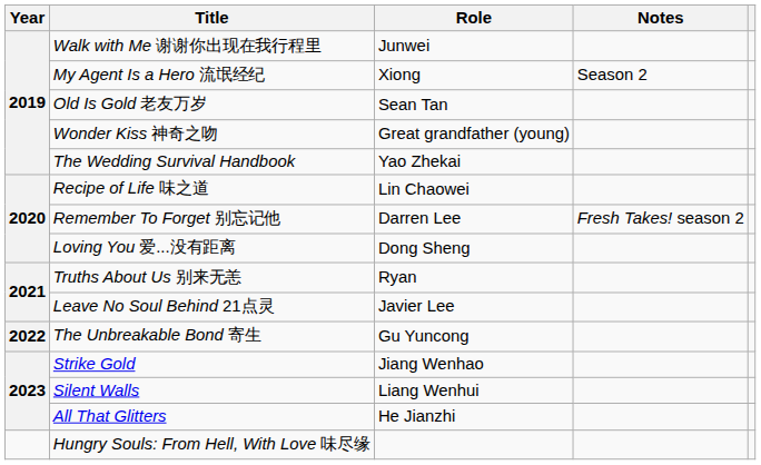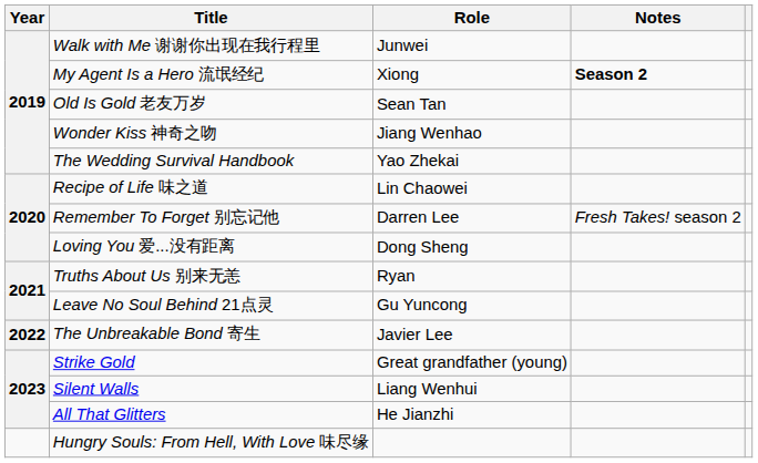 <table class="wikitable sortable plainrowheaders">
 <tr>
 <th scope="col">Year</th>
 <th scope="col">Title</th>
 <th scope="col">Role</th>
 <th scope="col" class="unsortable">Notes</th>
 <th scope="col" class="unsortable"></th>
 </tr>
 <tr>
 <th rowspan="5" scope="row">2019</th>
 <td><em>Walk with Me</em> 谢谢你出现在我行程里</td>
 <td>Junwei</td>
 <td></td>
 <td></td>
 </tr>
 <tr>
 <td><em>My Agent Is a Hero</em> 流氓经纪</td>
 <td>Xiong</td>
-<td>Season 2</td>
+<td><strong>Season 2</strong></td>
 <td></td>
 </tr>
 <tr>
 <td><em>Old Is Gold</em> 老友万岁</td>
 <td>Sean Tan</td>
 <td></td>
 <td></td>
 </tr>
 <tr>
 <td><em>Wonder Kiss</em> 神奇之吻</td>
-<td>Great grandfather (young)</td>
+<td>Jiang Wenhao</td>
 <td></td>
 <td></td>
 </tr>
 <tr>
 <td><em>The Wedding Survival Handbook</em></td>
 <td>Yao Zhekai</td>
 <td></td>
 <td></td>
 </tr>
 <tr>
 <th rowspan="3" scope="row">2020</th>
 <td><em>Recipe of Life</em> 味之道</td>
 <td>Lin Chaowei</td>
 <td></td>
 <td></td>
 </tr>
 <tr>
 <td><em>Remember To Forget</em> 别忘记他</td>
 <td>Darren Lee</td>
 <td><em>Fresh Takes!</em> season 2</td>
 <td></td>
 </tr>
 <tr>
 <td><em>Loving You</em> 爱...没有距离</td>
 <td>Dong Sheng</td>
 <td></td>
 <td></td>
 </tr>
 <tr>
 <th rowspan="2" scope="row">2021</th>
 <td><em>Truths About Us</em> 别来无恙</td>
 <td>Ryan</td>
 <td></td>
 <td></td>
 </tr>
 <tr>
 <td><em>Leave No Soul Behind</em> 21点灵</td>
-<td>Javier Lee</td>
+<td>Gu Yuncong</td>
 <td></td>
 <td></td>
 </tr>
 <tr>
 <th scope="row">2022</th>
 <td><em>The Unbreakable Bond</em> 寄生</td>
-<td>Gu Yuncong</td>
+<td>Javier Lee</td>
 <td></td>
 <td></td>
 </tr>
 <tr>
 <th rowspan="3" scope="row">2023</th>
 <td><em><a href='#'>Strike Gold</a></em></td>
-<td>Jiang Wenhao</td>
+<td>Great grandfather (young)</td>
 <td></td>
 <td></td>
 </tr>
 <tr>
 <td><em><a href='#'>Silent Walls</a></em></td>
 <td>Liang Wenhui</td>
 <td></td>
 <td></td>
 </tr>
 <tr>
 <td><em><a href='#'>All That Glitters</a></em></td>
 <td>He Jianzhi</td>
 <td></td>
 <td></td>
 </tr>
 <tr>
 <td></td>
 <td><em>Hungry Souls: From Hell, With Love</em> 味尽缘</td>
 <td></td>
 <td></td>
 <td></td>
 </tr>
 </table>
